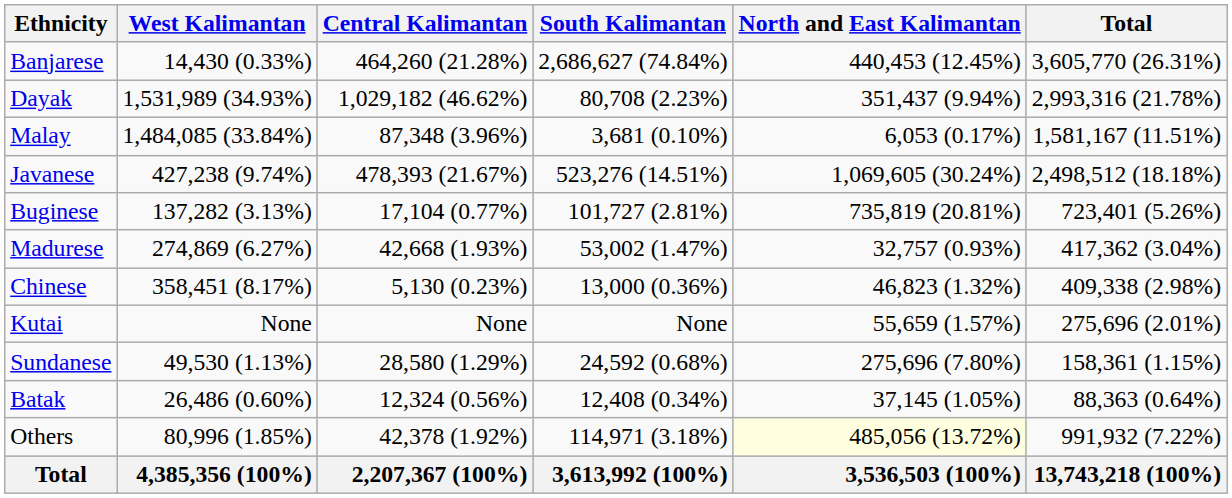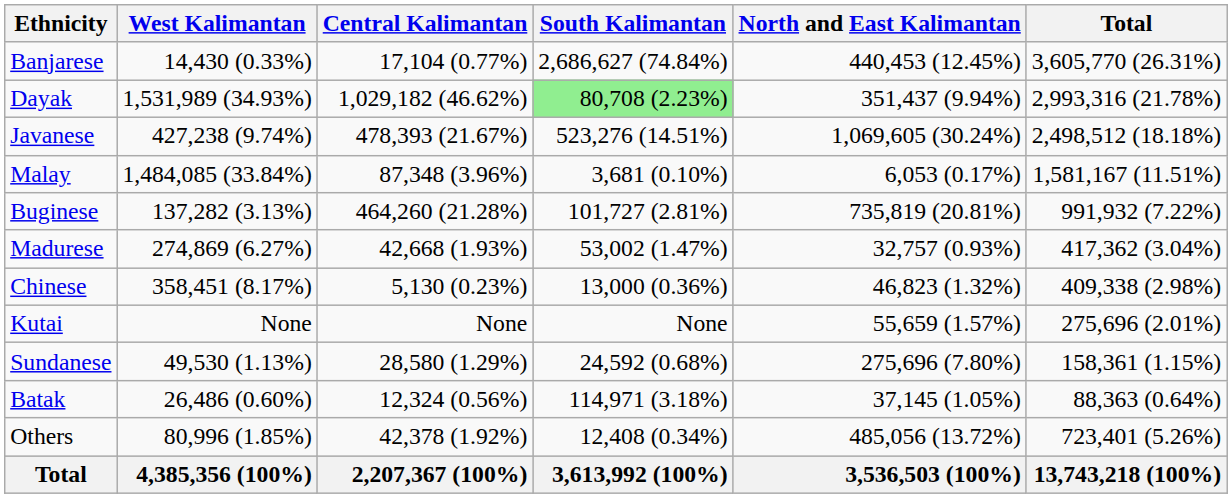 <table class="wikitable sortable">
 <tr>
 <th>Ethnicity</th>
 <th><a href='#'>West Kalimantan</a></th>
 <th><a href='#'>Central Kalimantan</a></th>
 <th><a href='#'>South Kalimantan</a></th>
 <th><a href='#'>North</a> and <a href='#'>East Kalimantan</a></th>
 <th>Total</th>
 </tr>
 <tr>
 <td><a href='#'>Banjarese</a></td>
 <td style="text-align: right;">14,430 (0.33%)</td>
-<td style="text-align: right;">464,260 (21.28%)</td>
+<td style="text-align: right;">17,104 (0.77%)</td>
 <td style="text-align: right;">2,686,627 (74.84%)</td>
 <td style="text-align: right;">440,453 (12.45%)</td>
 <td style="text-align: right;">3,605,770 (26.31%)</td>
 </tr>
 <tr>
 <td><a href='#'>Dayak</a></td>
 <td style="text-align: right;">1,531,989 (34.93%)</td>
 <td style="text-align: right;">1,029,182 (46.62%)</td>
-<td style="text-align: right;">80,708 (2.23%)</td>
+<td style="background: lightgreen; text-align: right;">80,708 (2.23%)</td>
 <td style="text-align: right;">351,437 (9.94%)</td>
 <td style="text-align: right;">2,993,316 (21.78%)</td>
+</tr>
+<tr>
+<td><a href='#'>Javanese</a></td>
+<td style="text-align: right;">427,238 (9.74%)</td>
+<td style="text-align: right;">478,393 (21.67%)</td>
+<td style="text-align: right;">523,276 (14.51%)</td>
+<td style="text-align: right;">1,069,605 (30.24%)</td>
+<td style="text-align: right;">2,498,512 (18.18%)</td>
 </tr>
 <tr>
 <td><a href='#'>Malay</a></td>
 <td style="text-align: right;">1,484,085 (33.84%)</td>
 <td style="text-align: right;">87,348 (3.96%)</td>
 <td style="text-align: right;">3,681 (0.10%)</td>
 <td style="text-align: right;">6,053 (0.17%)</td>
 <td style="text-align: right;">1,581,167 (11.51%)</td>
 </tr>
 <tr>
-<td><a href='#'>Javanese</a></td>
-<td style="text-align: right;">427,238 (9.74%)</td>
-<td style="text-align: right;">478,393 (21.67%)</td>
-<td style="text-align: right;">523,276 (14.51%)</td>
-<td style="text-align: right;">1,069,605 (30.24%)</td>
-<td style="text-align: right;">2,498,512 (18.18%)</td>
-</tr>
-<tr>
 <td><a href='#'>Buginese</a></td>
 <td style="text-align: right;">137,282 (3.13%)</td>
-<td style="text-align: right;">17,104 (0.77%)</td>
+<td style="text-align: right;">464,260 (21.28%)</td>
 <td style="text-align: right;">101,727 (2.81%)</td>
 <td style="text-align: right;">735,819 (20.81%)</td>
-<td style="text-align: right;">723,401 (5.26%)</td>
+<td style="text-align: right;">991,932 (7.22%)</td>
 </tr>
 <tr>
 <td><a href='#'>Madurese</a></td>
 <td style="text-align: right;">274,869 (6.27%)</td>
 <td style="text-align: right;">42,668 (1.93%)</td>
 <td style="text-align: right;">53,002 (1.47%)</td>
 <td style="text-align: right;">32,757 (0.93%)</td>
 <td style="text-align: right;">417,362 (3.04%)</td>
 </tr>
 <tr>
 <td><a href='#'>Chinese</a></td>
 <td style="text-align: right;">358,451 (8.17%)</td>
 <td style="text-align: right;">5,130 (0.23%)</td>
 <td style="text-align: right;">13,000 (0.36%)</td>
 <td style="text-align: right;">46,823 (1.32%)</td>
 <td style="text-align: right;">409,338 (2.98%)</td>
 </tr>
 <tr>
 <td><a href='#'>Kutai</a></td>
 <td style="text-align: right;">None</td>
 <td style="text-align: right;">None</td>
 <td style="text-align: right;">None</td>
 <td style="text-align: right;">55,659 (1.57%)</td>
 <td style="text-align: right;">275,696 (2.01%)</td>
 </tr>
 <tr>
 <td><a href='#'>Sundanese</a></td>
 <td style="text-align: right;">49,530 (1.13%)</td>
 <td style="text-align: right;">28,580 (1.29%)</td>
 <td style="text-align: right;">24,592 (0.68%)</td>
 <td style="text-align: right;">275,696 (7.80%)</td>
 <td style="text-align: right;">158,361 (1.15%)</td>
 </tr>
 <tr>
 <td><a href='#'>Batak</a></td>
 <td style="text-align: right;">26,486 (0.60%)</td>
 <td style="text-align: right;">12,324 (0.56%)</td>
-<td style="text-align: right;">12,408 (0.34%)</td>
+<td style="text-align: right;">114,971 (3.18%)</td>
 <td style="text-align: right;">37,145 (1.05%)</td>
 <td style="text-align: right;">88,363 (0.64%)</td>
 </tr>
 <tr>
 <td>Others</td>
 <td style="text-align: right;">80,996 (1.85%)</td>
 <td style="text-align: right;">42,378 (1.92%)</td>
-<td style="text-align: right;">114,971 (3.18%)</td>
-<td style="background: lightyellow; text-align: right;">485,056 (13.72%)</td>
-<td style="text-align: right;">991,932 (7.22%)</td>
+<td style="text-align: right;">12,408 (0.34%)</td>
+<td style="text-align: right;">485,056 (13.72%)</td>
+<td style="text-align: right;">723,401 (5.26%)</td>
 </tr>
 <tr>
 <th>Total</th>
 <th style="text-align: right;">4,385,356 (100%)</th>
 <th style="text-align: right;">2,207,367 (100%)</th>
 <th style="text-align: right;">3,613,992 (100%)</th>
 <th style="text-align: right;">3,536,503 (100%)</th>
 <th style="text-align: right;">13,743,218 (100%)</th>
 </tr>
 </table>
